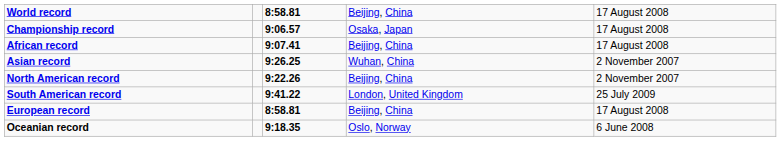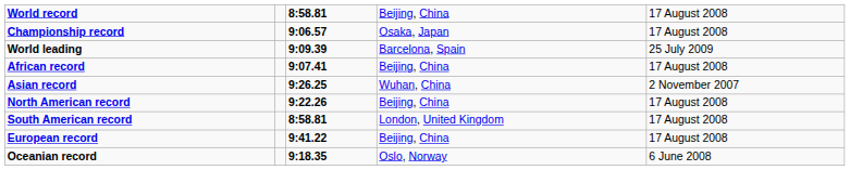 <table class="wikitable" width=75%>
 <tr>
 <td><strong><a href='#'>World record</a></strong></td>
 <td></td>
 <td><strong>8:58.81</strong></td>
 <td><a href='#'>Beijing</a>, <a href='#'>China</a></td>
 <td>17 August 2008</td>
 </tr>
 <tr>
 <td><strong><a href='#'>Championship record</a></strong></td>
 <td></td>
 <td><strong>9:06.57</strong></td>
 <td><a href='#'>Osaka</a>, <a href='#'>Japan</a></td>
 <td>17 August 2008</td>
+</tr>
+<tr>
+<td><strong>World leading</strong></td>
+<td></td>
+<td><strong>9:09.39</strong></td>
+<td><a href='#'>Barcelona</a>, <a href='#'>Spain</a></td>
+<td>25 July 2009</td>
 </tr>
 <tr>
 <td><strong><a href='#'>African record</a></strong></td>
 <td></td>
 <td><strong>9:07.41</strong></td>
 <td><a href='#'>Beijing</a>, <a href='#'>China</a></td>
 <td>17 August 2008</td>
 </tr>
 <tr>
 <td><strong><a href='#'>Asian record</a></strong></td>
 <td></td>
 <td><strong>9:26.25</strong></td>
 <td><a href='#'>Wuhan</a>, <a href='#'>China</a></td>
 <td>2 November 2007</td>
 </tr>
 <tr>
 <td><strong><a href='#'>North American record</a></strong></td>
 <td></td>
 <td><strong>9:22.26</strong></td>
 <td><a href='#'>Beijing</a>, <a href='#'>China</a></td>
-<td>2 November 2007</td>
+<td>17 August 2008</td>
 </tr>
 <tr>
 <td><strong><a href='#'>South American record</a></strong></td>
 <td></td>
-<td><strong>9:41.22</strong></td>
+<td><strong>8:58.81</strong></td>
 <td><a href='#'>London</a>, <a href='#'>United Kingdom</a></td>
-<td>25 July 2009</td>
+<td>17 August 2008</td>
 </tr>
 <tr>
 <td><strong><a href='#'>European record</a></strong></td>
 <td></td>
-<td><strong>8:58.81</strong></td>
+<td><strong>9:41.22</strong></td>
 <td><a href='#'>Beijing</a>, <a href='#'>China</a></td>
 <td>17 August 2008</td>
 </tr>
 <tr>
 <td><strong>Oceanian record</strong></td>
 <td></td>
 <td><strong>9:18.35</strong></td>
 <td><a href='#'>Oslo</a>, <a href='#'>Norway</a></td>
 <td>6 June 2008</td>
 </tr>
 </table>
